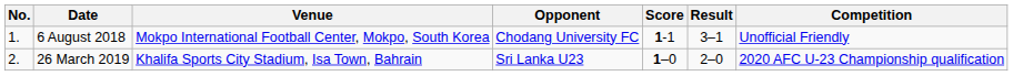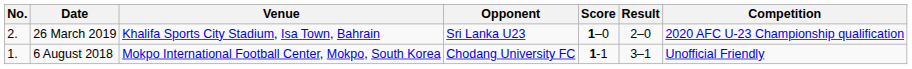 <table class="wikitable" style="font-size:100%;">
 <tr>
 <th>No.</th>
 <th>Date</th>
 <th>Venue</th>
 <th>Opponent</th>
 <th>Score</th>
 <th>Result</th>
 <th>Competition</th>
 </tr>
 <tr>
+<td>2.</td>
+<td>26 March 2019</td>
+<td><a href='#'>Khalifa Sports City Stadium</a>, <a href='#'>Isa Town</a>, <a href='#'>Bahrain</a></td>
+<td> <a href='#'>Sri Lanka U23</a></td>
+<td align=center><strong>1</strong>–0</td>
+<td align=center>2–0</td>
+<td><a href='#'>2020 AFC U-23 Championship qualification</a></td>
+</tr>
+<tr>
 <td>1.</td>
 <td>6 August 2018</td>
 <td><a href='#'>Mokpo International Football Center</a>, <a href='#'>Mokpo</a>, <a href='#'>South Korea</a></td>
 <td> <a href='#'>Chodang University FC</a></td>
 <td align=center><strong>1</strong>-1</td>
 <td align=center>3–1</td>
 <td><a href='#'>Unofficial Friendly</a></td>
 </tr>
-<tr>
-<td>2.</td>
-<td>26 March 2019</td>
-<td><a href='#'>Khalifa Sports City Stadium</a>, <a href='#'>Isa Town</a>, <a href='#'>Bahrain</a></td>
-<td> <a href='#'>Sri Lanka U23</a></td>
-<td align=center><strong>1</strong>–0</td>
-<td align=center>2–0</td>
-<td><a href='#'>2020 AFC U-23 Championship qualification</a></td>
-</tr>
 </table>
